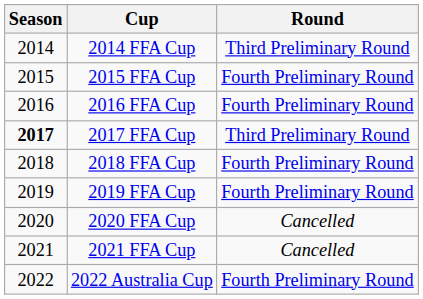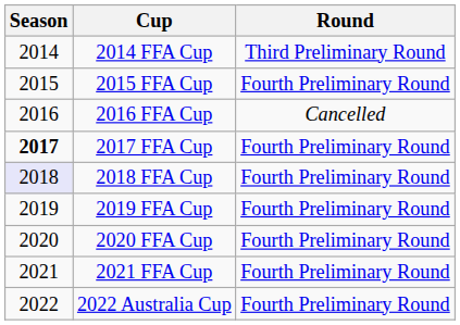 <table class="wikitable" style="text-align:center">
 <tr>
 <th>Season</th>
 <th>Cup</th>
 <th>Round</th>
 </tr>
 <tr>
 <td>2014</td>
 <td><a href='#'>2014 FFA Cup</a></td>
 <td><a href='#'>Third Preliminary Round</a></td>
 </tr>
 <tr>
 <td>2015</td>
 <td><a href='#'>2015 FFA Cup</a></td>
 <td><a href='#'>Fourth Preliminary Round</a></td>
 </tr>
 <tr>
 <td>2016</td>
 <td><a href='#'>2016 FFA Cup</a></td>
-<td><a href='#'>Fourth Preliminary Round</a></td>
+<td><em>Cancelled</em></td>
 </tr>
 <tr>
 <td><strong>2017</strong></td>
 <td><a href='#'>2017 FFA Cup</a></td>
-<td><a href='#'>Third Preliminary Round</a></td>
+<td><a href='#'>Fourth Preliminary Round</a></td>
 </tr>
 <tr>
-<td>2018</td>
+<td style="background: lavender;">2018</td>
 <td><a href='#'>2018 FFA Cup</a></td>
 <td><a href='#'>Fourth Preliminary Round</a></td>
 </tr>
 <tr>
 <td>2019</td>
 <td><a href='#'>2019 FFA Cup</a></td>
 <td><a href='#'>Fourth Preliminary Round</a></td>
 </tr>
 <tr>
 <td>2020</td>
 <td><a href='#'>2020 FFA Cup</a></td>
-<td><em>Cancelled</em></td>
+<td><a href='#'>Fourth Preliminary Round</a></td>
 </tr>
 <tr>
 <td>2021</td>
 <td><a href='#'>2021 FFA Cup</a></td>
-<td><em>Cancelled</em></td>
+<td><a href='#'>Fourth Preliminary Round</a></td>
 </tr>
 <tr>
 <td>2022</td>
 <td><a href='#'>2022 Australia Cup</a></td>
 <td><a href='#'>Fourth Preliminary Round</a></td>
 </tr>
 </table>
